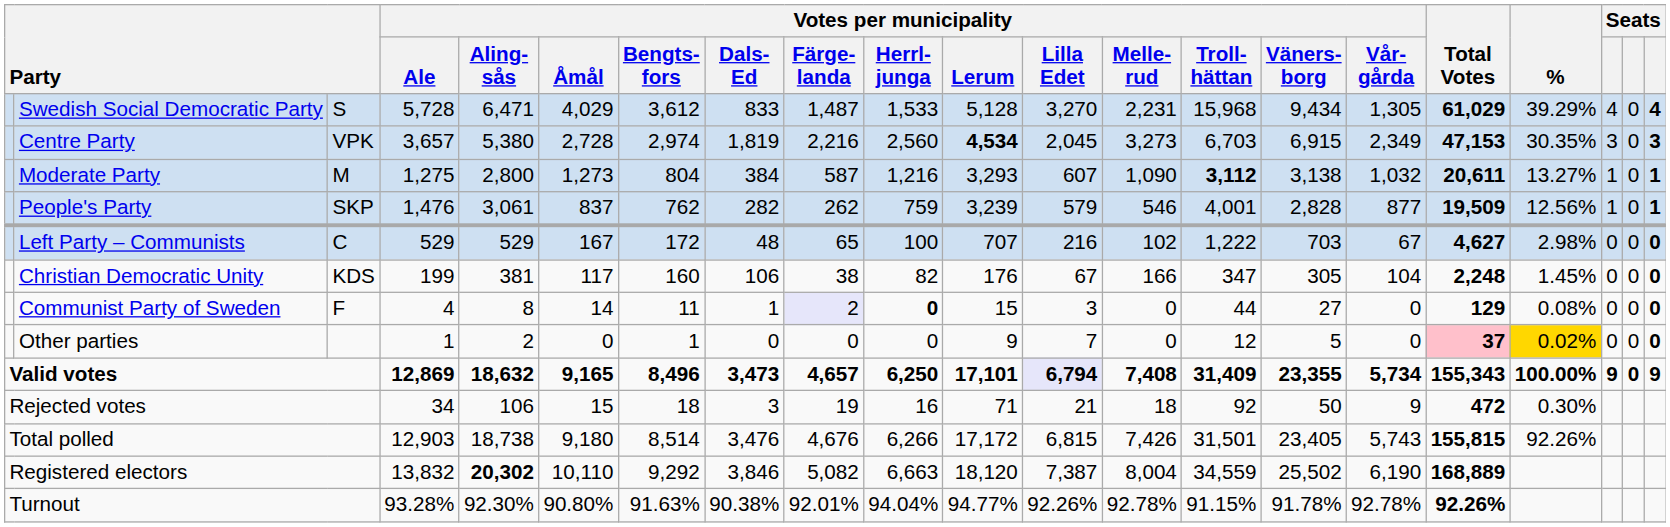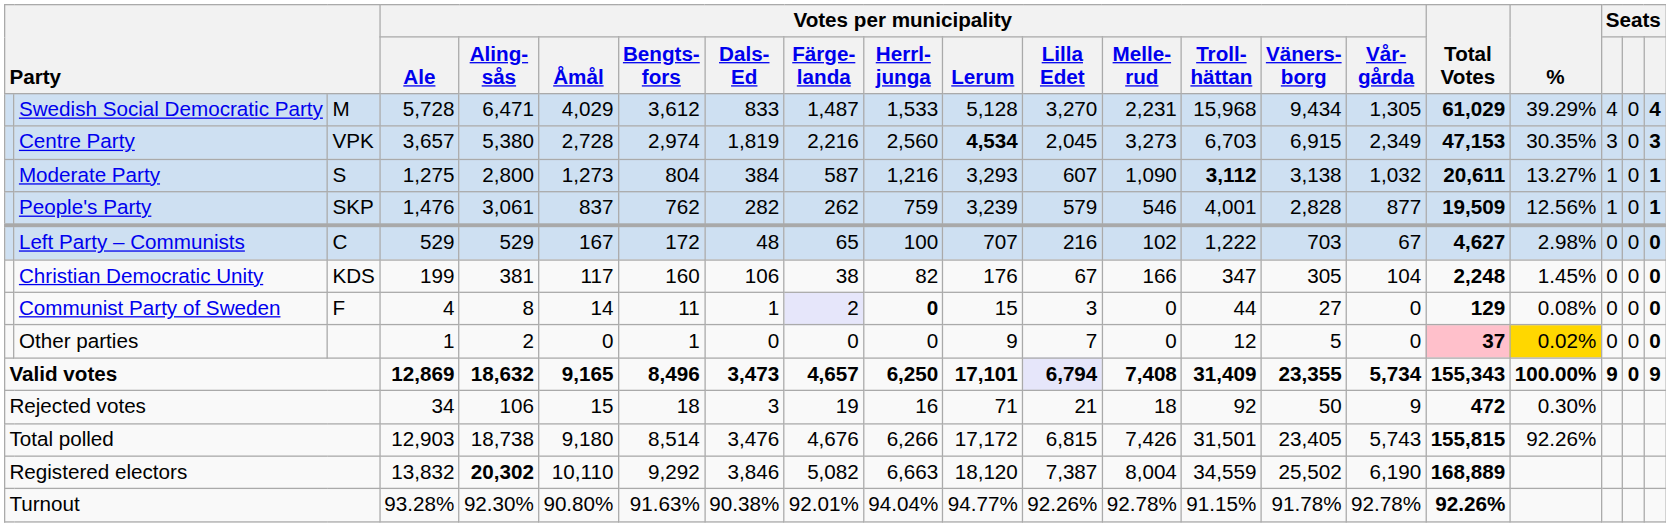 <table class="wikitable" border="1" style="text-align:right;">
 <tr>
 <th style="text-align:left;" valign=bottom rowspan=2 colspan=3>Party</th>
 <th colspan=13>Votes per municipality</th>
 <th align=center valign=bottom rowspan=2 width="50">Total Votes</th>
 <th align=center valign=bottom rowspan=2 width="50">%</th>
 <th colspan=3>Seats</th>
 </tr>
 <tr>
 <th align=center valign=bottom width="50"><a href='#'>Ale</a></th>
 <th align=center valign=bottom width="50"><a href='#'>Aling- sås</a></th>
 <th align=center valign=bottom width="50"><a href='#'>Åmål</a></th>
 <th align=center valign=bottom width="50"><a href='#'>Bengts- fors</a></th>
 <th align=center valign=bottom width="50"><a href='#'>Dals- Ed</a></th>
 <th align=center valign=bottom width="50"><a href='#'>Färge- landa</a></th>
 <th align=center valign=bottom width="50"><a href='#'>Herrl- junga</a></th>
 <th align=center valign=bottom width="50"><a href='#'>Lerum</a></th>
 <th align=center valign=bottom width="50"><a href='#'>Lilla Edet</a></th>
 <th align=center valign=bottom width="50"><a href='#'>Melle- rud</a></th>
 <th align=center valign=bottom width="50"><a href='#'>Troll- hättan</a></th>
 <th align=center valign=bottom width="50"><a href='#'>Väners- borg</a></th>
 <th align=center valign=bottom width="50"><a href='#'>Vår- gårda</a></th>
 <th align=center valign=bottom width="20"><small></small></th>
 <th align=center valign=bottom width="20"><small><a href='#'></a></small></th>
 <th align=center valign=bottom width="20"><small></small></th>
 </tr>
 <tr style="background:#CEE0F2;">
 <td></td>
 <td align=left style="white-space: nowrap;"><a href='#'>Swedish Social Democratic Party</a></td>
-<td align=left>S</td>
+<td align=left>M</td>
 <td>5,728</td>
 <td>6,471</td>
 <td>4,029</td>
 <td>3,612</td>
 <td>833</td>
 <td>1,487</td>
 <td>1,533</td>
 <td>5,128</td>
 <td>3,270</td>
 <td>2,231</td>
 <td>15,968</td>
 <td>9,434</td>
 <td>1,305</td>
 <td><strong>61,029</strong></td>
 <td>39.29%</td>
 <td>4</td>
 <td>0</td>
 <td><strong>4</strong></td>
 </tr>
 <tr style="background:#CEE0F2;">
 <td></td>
 <td align=left><a href='#'>Centre Party</a></td>
 <td align=left>VPK</td>
 <td>3,657</td>
 <td>5,380</td>
 <td>2,728</td>
 <td>2,974</td>
 <td>1,819</td>
 <td>2,216</td>
 <td>2,560</td>
 <td><strong>4,534</strong></td>
 <td>2,045</td>
 <td>3,273</td>
 <td>6,703</td>
 <td>6,915</td>
 <td>2,349</td>
 <td><strong>47,153</strong></td>
 <td>30.35%</td>
 <td>3</td>
 <td>0</td>
 <td><strong>3</strong></td>
 </tr>
 <tr style="background:#CEE0F2;">
 <td></td>
 <td align=left><a href='#'>Moderate Party</a></td>
-<td align=left>M</td>
+<td align=left>S</td>
 <td>1,275</td>
 <td>2,800</td>
 <td>1,273</td>
 <td>804</td>
 <td>384</td>
 <td>587</td>
 <td>1,216</td>
 <td>3,293</td>
 <td>607</td>
 <td>1,090</td>
 <td><strong>3,112</strong></td>
 <td>3,138</td>
 <td>1,032</td>
 <td><strong>20,611</strong></td>
 <td>13.27%</td>
 <td>1</td>
 <td>0</td>
 <td><strong>1</strong></td>
 </tr>
 <tr style="background:#CEE0F2;">
 <td></td>
 <td align=left><a href='#'>People's Party</a></td>
 <td align=left>SKP</td>
 <td>1,476</td>
 <td>3,061</td>
 <td>837</td>
 <td>762</td>
 <td>282</td>
 <td>262</td>
 <td>759</td>
 <td>3,239</td>
 <td>579</td>
 <td>546</td>
 <td>4,001</td>
 <td>2,828</td>
 <td>877</td>
 <td><strong>19,509</strong></td>
 <td>12.56%</td>
 <td>1</td>
 <td>0</td>
 <td><strong>1</strong></td>
 </tr>
 <tr style="background:#CEE0F2; border-top:3px solid darkgray;">
 <td></td>
 <td align=left><a href='#'>Left Party – Communists</a></td>
 <td align=left>C</td>
 <td>529</td>
 <td>529</td>
 <td>167</td>
 <td>172</td>
 <td>48</td>
 <td>65</td>
 <td>100</td>
 <td>707</td>
 <td>216</td>
 <td>102</td>
 <td>1,222</td>
 <td>703</td>
 <td>67</td>
 <td><strong>4,627</strong></td>
 <td>2.98%</td>
 <td>0</td>
 <td>0</td>
 <td><strong>0</strong></td>
 </tr>
 <tr>
 <td></td>
 <td align=left><a href='#'>Christian Democratic Unity</a></td>
 <td align=left>KDS</td>
 <td>199</td>
 <td>381</td>
 <td>117</td>
 <td>160</td>
 <td>106</td>
 <td>38</td>
 <td>82</td>
 <td>176</td>
 <td>67</td>
 <td>166</td>
 <td>347</td>
 <td>305</td>
 <td>104</td>
 <td><strong>2,248</strong></td>
 <td>1.45%</td>
 <td>0</td>
 <td>0</td>
 <td><strong>0</strong></td>
 </tr>
 <tr>
 <td></td>
 <td align=left><a href='#'>Communist Party of Sweden</a></td>
 <td align=left>F</td>
 <td>4</td>
 <td>8</td>
 <td>14</td>
 <td>11</td>
 <td>1</td>
 <td style="background: lavender;">2</td>
 <td><strong>0</strong></td>
 <td>15</td>
 <td>3</td>
 <td>0</td>
 <td>44</td>
 <td>27</td>
 <td>0</td>
 <td><strong>129</strong></td>
 <td>0.08%</td>
 <td>0</td>
 <td>0</td>
 <td><strong>0</strong></td>
 </tr>
 <tr>
 <td></td>
 <td align=left>Other parties</td>
 <td></td>
 <td>1</td>
 <td>2</td>
 <td>0</td>
 <td>1</td>
 <td>0</td>
 <td>0</td>
 <td>0</td>
 <td>9</td>
 <td>7</td>
 <td>0</td>
 <td>12</td>
 <td>5</td>
 <td>0</td>
 <td style="background: pink;"><strong>37</strong></td>
 <td style="background: gold;">0.02%</td>
 <td>0</td>
 <td>0</td>
 <td><strong>0</strong></td>
 </tr>
 <tr style="font-weight:bold">
 <td align=left colspan=3>Valid votes</td>
 <td>12,869</td>
 <td>18,632</td>
 <td>9,165</td>
 <td>8,496</td>
 <td>3,473</td>
 <td>4,657</td>
 <td>6,250</td>
 <td>17,101</td>
 <td style="background: lavender;">6,794</td>
 <td>7,408</td>
 <td>31,409</td>
 <td>23,355</td>
 <td>5,734</td>
 <td>155,343</td>
 <td>100.00%</td>
 <td>9</td>
 <td>0</td>
 <td>9</td>
 </tr>
 <tr>
 <td align=left colspan=3>Rejected votes</td>
 <td>34</td>
 <td>106</td>
 <td>15</td>
 <td>18</td>
 <td>3</td>
 <td>19</td>
 <td>16</td>
 <td>71</td>
 <td>21</td>
 <td>18</td>
 <td>92</td>
 <td>50</td>
 <td>9</td>
 <td><strong>472</strong></td>
 <td>0.30%</td>
 <td></td>
 <td></td>
 <td></td>
 </tr>
 <tr>
 <td align=left colspan=3>Total polled</td>
 <td>12,903</td>
 <td>18,738</td>
 <td>9,180</td>
 <td>8,514</td>
 <td>3,476</td>
 <td>4,676</td>
 <td>6,266</td>
 <td>17,172</td>
 <td>6,815</td>
 <td>7,426</td>
 <td>31,501</td>
 <td>23,405</td>
 <td>5,743</td>
 <td><strong>155,815</strong></td>
 <td>92.26%</td>
 <td></td>
 <td></td>
 <td></td>
 </tr>
 <tr>
 <td align=left colspan=3>Registered electors</td>
 <td>13,832</td>
 <td><strong>20,302</strong></td>
 <td>10,110</td>
 <td>9,292</td>
 <td>3,846</td>
 <td>5,082</td>
 <td>6,663</td>
 <td>18,120</td>
 <td>7,387</td>
 <td>8,004</td>
 <td>34,559</td>
 <td>25,502</td>
 <td>6,190</td>
 <td><strong>168,889</strong></td>
 <td></td>
 <td></td>
 <td></td>
 <td></td>
 </tr>
 <tr>
 <td align=left colspan=3>Turnout</td>
 <td>93.28%</td>
 <td>92.30%</td>
 <td>90.80%</td>
 <td>91.63%</td>
 <td>90.38%</td>
 <td>92.01%</td>
 <td>94.04%</td>
 <td>94.77%</td>
 <td>92.26%</td>
 <td>92.78%</td>
 <td>91.15%</td>
 <td>91.78%</td>
 <td>92.78%</td>
 <td><strong>92.26%</strong></td>
 <td></td>
 <td></td>
 <td></td>
 <td></td>
 </tr>
 </table>
